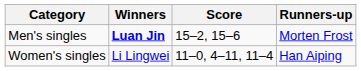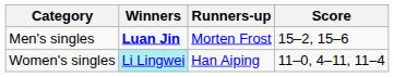 <table class=wikitable style="margin:auto;">
 <tr>
 <th>Category</th>
 <th>Winners</th>
+<th>Runners-up</th>
 <th>Score</th>
-<th>Runners-up</th>
 </tr>
 <tr>
 <td>Men's singles</td>
 <td><strong> <a href='#'>Luan Jin</a></strong></td>
+<td> <a href='#'>Morten Frost</a></td>
 <td>15–2, 15–6</td>
-<td> <a href='#'>Morten Frost</a></td>
 </tr>
 <tr>
 <td>Women's singles</td>
-<td> <a href='#'>Li Lingwei</a></td>
+<td style="background: paleturquoise;"> <a href='#'>Li Lingwei</a></td>
+<td> <a href='#'>Han Aiping</a></td>
 <td>11–0, 4–11, 11–4</td>
-<td> <a href='#'>Han Aiping</a></td>
 </tr>
 </table>
